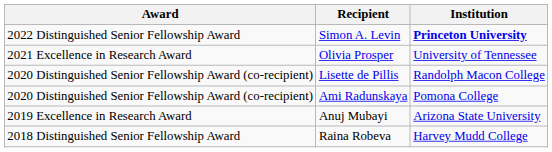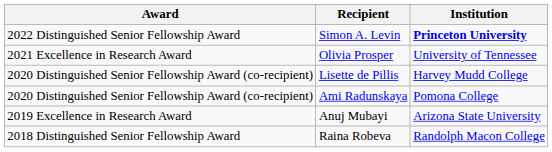 <table class="wikitable">
 <tr>
 <th>Award</th>
 <th>Recipient</th>
 <th>Institution</th>
 </tr>
 <tr>
 <td>2022 Distinguished Senior Fellowship Award</td>
 <td><a href='#'>Simon A. Levin</a></td>
 <td><strong><a href='#'>Princeton University</a></strong></td>
 </tr>
 <tr>
 <td>2021 Excellence in Research Award</td>
 <td><a href='#'>Olivia Prosper</a></td>
 <td><a href='#'>University of Tennessee</a></td>
 </tr>
 <tr>
 <td>2020 Distinguished Senior Fellowship Award (co-recipient)</td>
 <td><a href='#'>Lisette de Pillis</a></td>
-<td><a href='#'>Randolph Macon College</a></td>
+<td><a href='#'>Harvey Mudd College</a></td>
 </tr>
 <tr>
 <td>2020 Distinguished Senior Fellowship Award (co-recipient)</td>
 <td><a href='#'>Ami Radunskaya</a></td>
 <td><a href='#'>Pomona College</a></td>
 </tr>
 <tr>
 <td>2019 Excellence in Research Award</td>
 <td>Anuj Mubayi</td>
 <td><a href='#'>Arizona State University</a></td>
 </tr>
 <tr>
 <td>2018 Distinguished Senior Fellowship Award</td>
 <td>Raina Robeva</td>
-<td><a href='#'>Harvey Mudd College</a></td>
+<td><a href='#'>Randolph Macon College</a></td>
 </tr>
 </table>
